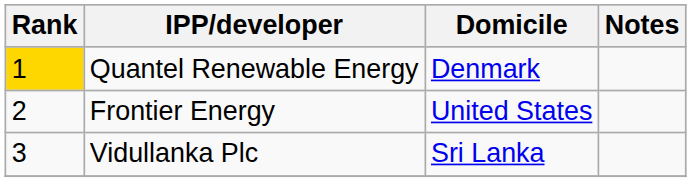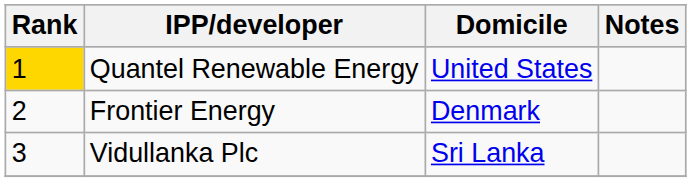 <table class="wikitable sortable" style="margin: 0.5em auto">
 <tr>
 <th>Rank</th>
 <th>IPP/developer</th>
 <th>Domicile</th>
 <th>Notes</th>
 </tr>
 <tr>
 <td style="background: gold;">1</td>
 <td>Quantel Renewable Energy</td>
-<td><a href='#'>Denmark</a></td>
+<td><a href='#'>United States</a></td>
 <td></td>
 </tr>
 <tr>
 <td>2</td>
 <td>Frontier Energy</td>
-<td><a href='#'>United States</a></td>
+<td><a href='#'>Denmark</a></td>
 <td></td>
 </tr>
 <tr>
 <td>3</td>
 <td>Vidullanka Plc</td>
 <td><a href='#'>Sri Lanka</a></td>
 <td></td>
 </tr>
 <tr>
 </tr>
 </table>
